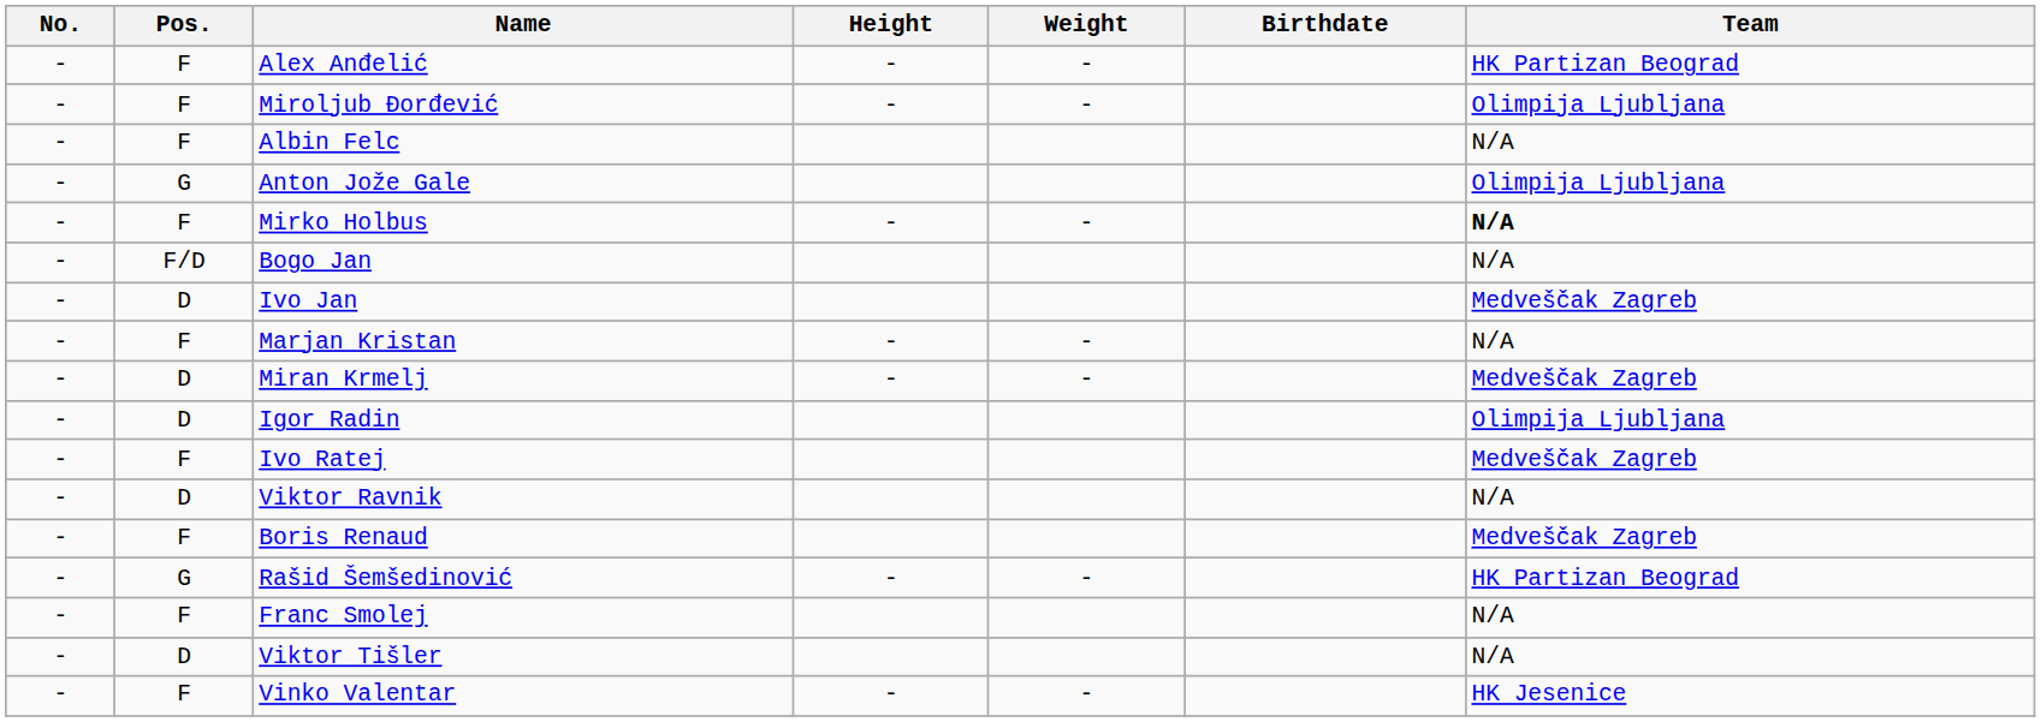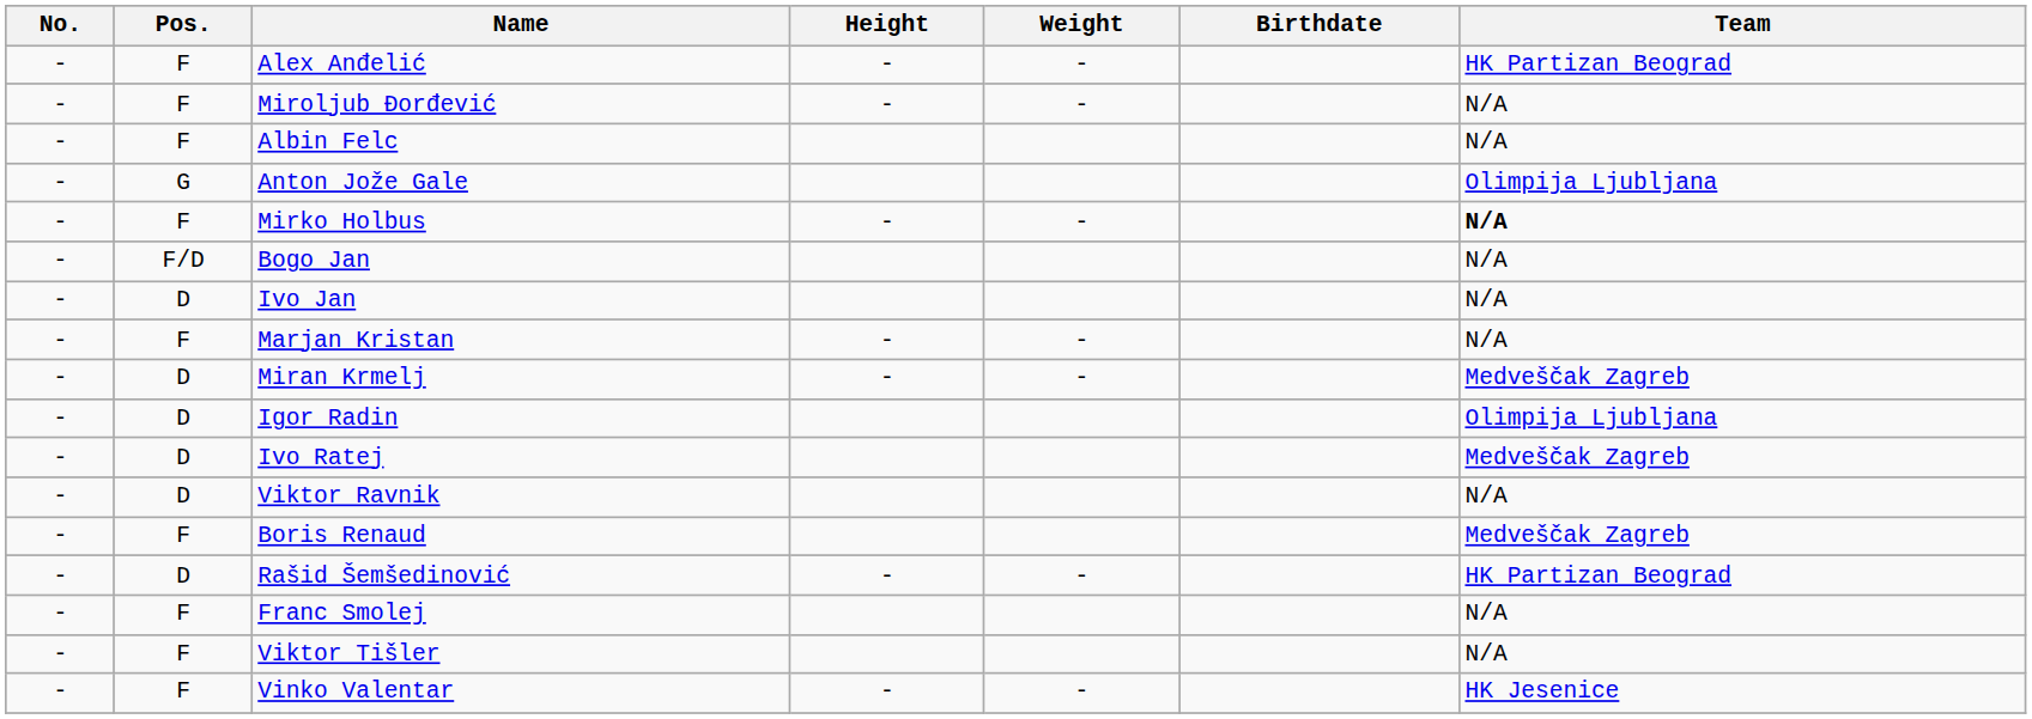 <table class="wikitable sortable" width="80%" style="font-size: 90%; text-align: center;">
 <tr>
 <th>No.</th>
 <th>Pos.</th>
 <th>Name</th>
 <th>Height</th>
 <th>Weight</th>
 <th>Birthdate</th>
 <th>Team</th>
 </tr>
 <tr>
 <td>-</td>
 <td>F</td>
 <td style="text-align:left;"><a href='#'>Alex Anđelić</a></td>
 <td>-</td>
 <td>-</td>
 <td style="text-align:right;"></td>
 <td style="text-align:left;"> <a href='#'>HK Partizan Beograd</a></td>
 </tr>
 <tr>
 <td>-</td>
 <td>F</td>
 <td style="text-align:left;"><a href='#'>Miroljub Ðorđević</a></td>
 <td>-</td>
 <td>-</td>
 <td style="text-align:right;"></td>
-<td style="text-align:left;"> <a href='#'>Olimpija Ljubljana</a></td>
+<td style="text-align:left;">N/A</td>
 </tr>
 <tr>
 <td>-</td>
 <td>F</td>
 <td style="text-align:left;"><a href='#'>Albin Felc</a></td>
 <td></td>
 <td></td>
 <td style="text-align:right;"></td>
 <td style="text-align:left;">N/A</td>
 </tr>
 <tr>
 <td>-</td>
 <td>G</td>
 <td style="text-align:left;"><a href='#'>Anton Jože Gale</a></td>
 <td></td>
 <td></td>
 <td style="text-align:right;"></td>
 <td style="text-align:left;"> <a href='#'>Olimpija Ljubljana</a></td>
 </tr>
 <tr>
 <td>-</td>
 <td>F</td>
 <td style="text-align:left;"><a href='#'>Mirko Holbus</a></td>
 <td>-</td>
 <td>-</td>
 <td style="text-align:right;"></td>
 <td style="text-align:left;"><strong>N/A</strong></td>
 </tr>
 <tr>
 <td>-</td>
 <td>F/D</td>
 <td style="text-align:left;"><a href='#'>Bogo Jan</a></td>
 <td></td>
 <td></td>
 <td style="text-align:right;"></td>
 <td style="text-align:left;">N/A</td>
 </tr>
 <tr>
 <td>-</td>
 <td>D</td>
 <td style="text-align:left;"><a href='#'>Ivo Jan</a></td>
 <td></td>
 <td></td>
 <td style="text-align:right;"></td>
-<td style="text-align:left;"> <a href='#'>Medveščak Zagreb</a></td>
+<td style="text-align:left;">N/A</td>
 </tr>
 <tr>
 <td>-</td>
 <td>F</td>
 <td style="text-align:left;"><a href='#'>Marjan Kristan</a></td>
 <td>-</td>
 <td>-</td>
 <td style="text-align:right;"></td>
 <td style="text-align:left;">N/A</td>
 </tr>
 <tr>
 <td>-</td>
 <td>D</td>
 <td style="text-align:left;"><a href='#'>Miran Krmelj</a></td>
 <td>-</td>
 <td>-</td>
 <td style="text-align:right;"></td>
 <td style="text-align:left;"> <a href='#'>Medveščak Zagreb</a></td>
 </tr>
 <tr>
 <td>-</td>
 <td>D</td>
 <td style="text-align:left;"><a href='#'>Igor Radin</a></td>
 <td></td>
 <td></td>
 <td style="text-align:right;"></td>
 <td style="text-align:left;"> <a href='#'>Olimpija Ljubljana</a></td>
 </tr>
 <tr>
 <td>-</td>
-<td>F</td>
+<td>D</td>
 <td style="text-align:left;"><a href='#'>Ivo Ratej</a></td>
 <td></td>
 <td></td>
 <td style="text-align:right;"></td>
 <td style="text-align:left;"> <a href='#'>Medveščak Zagreb</a></td>
 </tr>
 <tr>
 <td>-</td>
 <td>D</td>
 <td style="text-align:left;"><a href='#'>Viktor Ravnik</a></td>
 <td></td>
 <td></td>
 <td style="text-align:right;"></td>
 <td style="text-align:left;">N/A</td>
 </tr>
 <tr>
 <td>-</td>
 <td>F</td>
 <td style="text-align:left;"><a href='#'>Boris Renaud</a></td>
 <td></td>
 <td></td>
 <td style="text-align:right;"></td>
 <td style="text-align:left;"> <a href='#'>Medveščak Zagreb</a></td>
 </tr>
 <tr>
 <td>-</td>
-<td>G</td>
+<td>D</td>
 <td style="text-align:left;"><a href='#'>Rašid Šemšedinović</a></td>
 <td>-</td>
 <td>-</td>
 <td style="text-align:right;"></td>
 <td style="text-align:left;"> <a href='#'>HK Partizan Beograd</a></td>
 </tr>
 <tr>
 <td>-</td>
 <td>F</td>
 <td style="text-align:left;"><a href='#'>Franc Smolej</a></td>
 <td></td>
 <td></td>
 <td style="text-align:right;"></td>
 <td style="text-align:left;">N/A</td>
 </tr>
 <tr>
 <td>-</td>
-<td>D</td>
+<td>F</td>
 <td style="text-align:left;"><a href='#'>Viktor Tišler</a></td>
 <td></td>
 <td></td>
 <td style="text-align:right;"></td>
 <td style="text-align:left;">N/A</td>
 </tr>
 <tr>
 <td>-</td>
 <td>F</td>
 <td style="text-align:left;"><a href='#'>Vinko Valentar</a></td>
 <td>-</td>
 <td>-</td>
 <td style="text-align:right;"></td>
 <td style="text-align:left;"> <a href='#'>HK Jesenice</a></td>
 </tr>
 </table>
